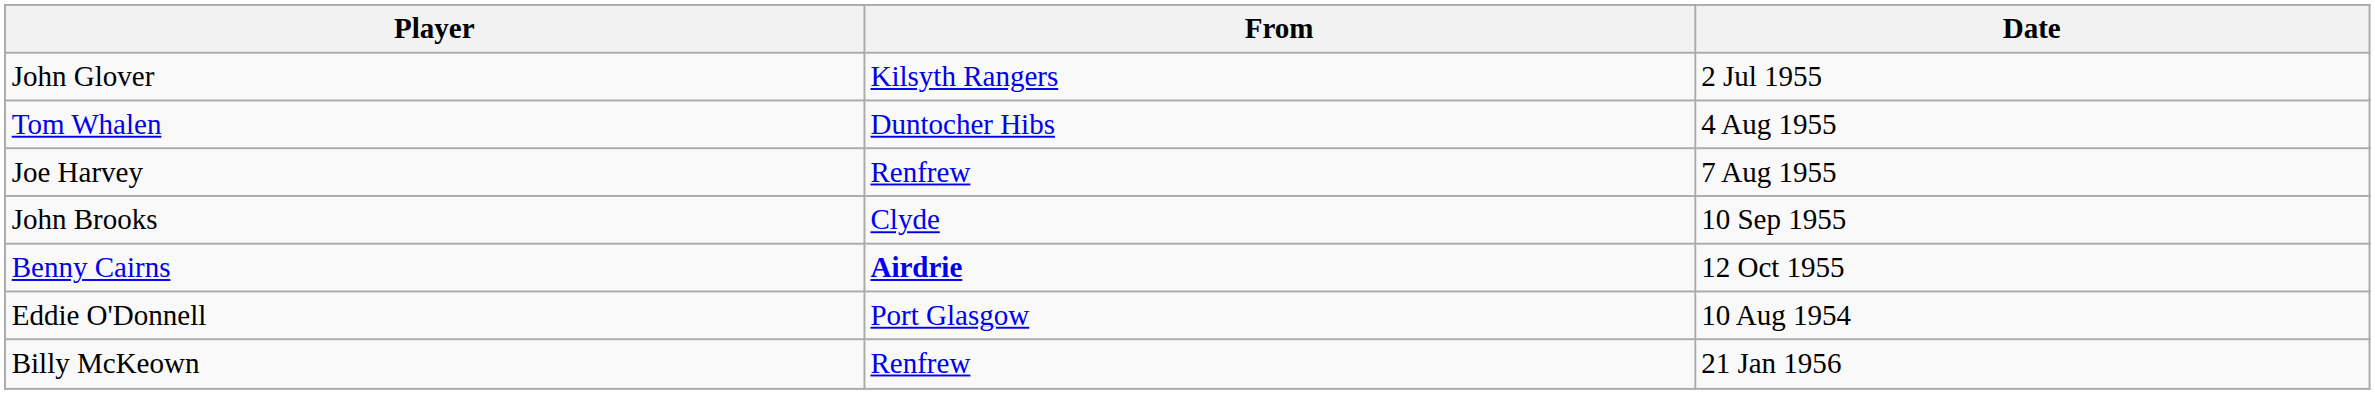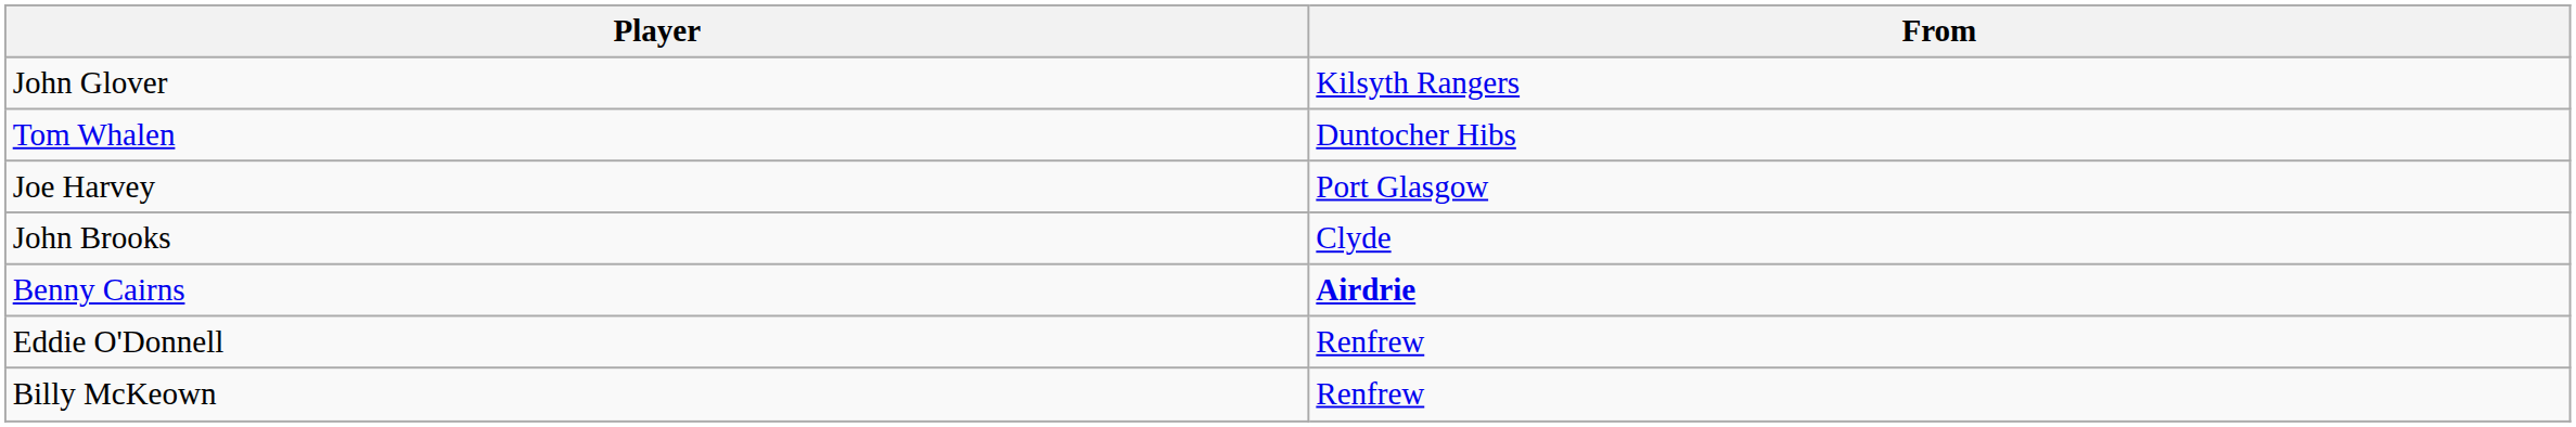 <table class="wikitable" style="text-align:center; font-size:95%;width:98%; text-align:left">
 <tr>
 <th>Player</th>
 <th>From</th>
-<th>Date</th>
 </tr>
 <tr>
 <td> John Glover</td>
 <td> <a href='#'>Kilsyth Rangers</a></td>
-<td>2 Jul 1955</td>
 </tr>
 <tr>
 <td> <a href='#'>Tom Whalen</a></td>
 <td> <a href='#'>Duntocher Hibs</a></td>
-<td>4 Aug 1955</td>
 </tr>
 <tr>
 <td> Joe Harvey</td>
-<td> <a href='#'>Renfrew</a></td>
-<td>7 Aug 1955</td>
+<td> <a href='#'>Port Glasgow</a></td>
 </tr>
 <tr>
 <td> John Brooks</td>
 <td> <a href='#'>Clyde</a></td>
-<td>10 Sep 1955</td>
 </tr>
 <tr>
 <td> <a href='#'>Benny Cairns</a></td>
 <td><strong> <a href='#'>Airdrie</a></strong></td>
-<td>12 Oct 1955</td>
 </tr>
 <tr>
 <td> Eddie O'Donnell</td>
-<td> <a href='#'>Port Glasgow</a></td>
-<td>10 Aug 1954</td>
+<td> <a href='#'>Renfrew</a></td>
 </tr>
 <tr>
 <td> Billy McKeown</td>
 <td> <a href='#'>Renfrew</a></td>
-<td>21 Jan 1956</td>
 </tr>
 </table>
